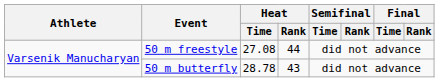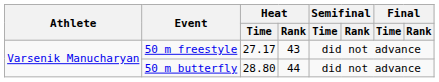 <table class="wikitable" style="text-align:center; font-size:90%">
 <tr>
 <th rowspan="2">Athlete</th>
 <th rowspan="2">Event</th>
 <th colspan="2">Heat</th>
 <th colspan="2">Semifinal</th>
 <th colspan="2">Final</th>
 </tr>
 <tr style="font-size:95%">
 <th>Time</th>
 <th>Rank</th>
 <th>Time</th>
 <th>Rank</th>
 <th>Time</th>
 <th>Rank</th>
 </tr>
 <tr>
 <td align=left rowspan=2><a href='#'>Varsenik Manucharyan</a></td>
 <td align=left><a href='#'>50 m freestyle</a></td>
-<td>27.08</td>
-<td>44</td>
+<td>27.17</td>
+<td>43</td>
 <td colspan=4>did not advance</td>
 </tr>
 <tr>
 <td align=left><a href='#'>50 m butterfly</a></td>
-<td>28.78</td>
-<td>43</td>
+<td>28.80</td>
+<td>44</td>
 <td colspan=4>did not advance</td>
 </tr>
 </table>
